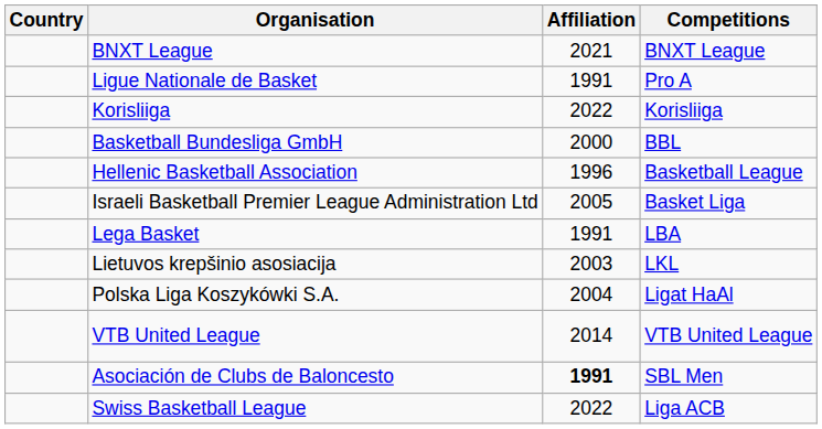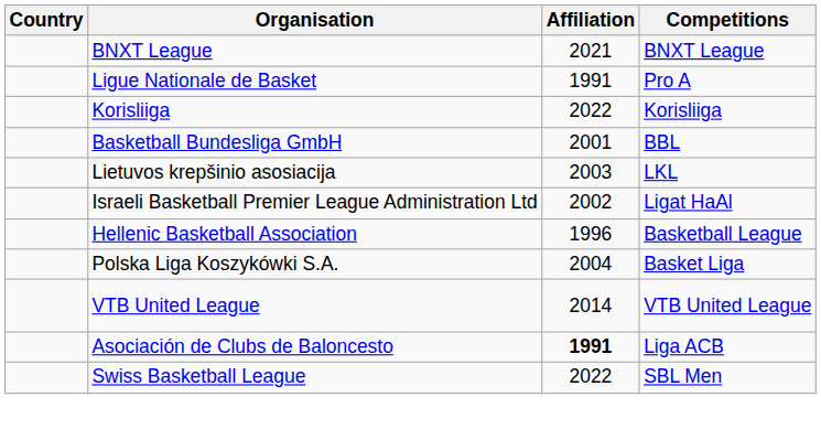 <table class="wikitable">
 <tr>
 <th>Country</th>
 <th>Organisation</th>
 <th>Affiliation</th>
 <th>Competitions</th>
 </tr>
 <tr>
 <td><br></td>
 <td><a href='#'>BNXT League</a></td>
 <td align="center">2021</td>
 <td><a href='#'>BNXT League</a></td>
 </tr>
 <tr>
 <td></td>
 <td><a href='#'>Ligue Nationale de Basket</a></td>
 <td align="center">1991</td>
 <td><a href='#'>Pro A</a></td>
 </tr>
 <tr>
 <td></td>
 <td><a href='#'>Korisliiga</a></td>
 <td align="center">2022</td>
 <td><a href='#'>Korisliiga</a></td>
 </tr>
 <tr>
 <td></td>
 <td><a href='#'>Basketball Bundesliga GmbH</a></td>
-<td align="center">2000</td>
+<td align="center">2001</td>
 <td><a href='#'>BBL</a></td>
+</tr>
+<tr>
+<td></td>
+<td>Lietuvos krepšinio asosiacija</td>
+<td align="center">2003</td>
+<td><a href='#'>LKL</a></td>
+</tr>
+<tr>
+<td></td>
+<td>Israeli Basketball Premier League Administration Ltd</td>
+<td align="center">2002</td>
+<td><a href='#'>Ligat HaAl</a></td>
 </tr>
 <tr>
 <td></td>
 <td><a href='#'>Hellenic Basketball Association</a></td>
 <td align="center">1996</td>
 <td><a href='#'>Basketball League</a></td>
 </tr>
 <tr>
 <td></td>
-<td>Israeli Basketball Premier League Administration Ltd</td>
-<td align="center">2005</td>
-<td><a href='#'>Basket Liga</a></td>
-</tr>
-<tr>
-<td></td>
-<td><a href='#'>Lega Basket</a></td>
-<td align="center">1991</td>
-<td><a href='#'>LBA</a></td>
-</tr>
-<tr>
-<td></td>
-<td>Lietuvos krepšinio asosiacija</td>
-<td align="center">2003</td>
-<td><a href='#'>LKL</a></td>
-</tr>
-<tr>
-<td></td>
 <td>Polska Liga Koszykówki S.A.</td>
 <td align="center">2004</td>
-<td><a href='#'>Ligat HaAl</a></td>
+<td><a href='#'>Basket Liga</a></td>
 </tr>
 <tr>
 <td><br><br></td>
 <td><a href='#'>VTB United League</a></td>
 <td align="center">2014</td>
 <td><a href='#'>VTB United League</a></td>
 </tr>
 <tr>
 <td></td>
 <td><a href='#'>Asociación de Clubs de Baloncesto</a></td>
 <td align="center"><strong>1991</strong></td>
-<td><a href='#'>SBL Men</a></td>
+<td><a href='#'>Liga ACB</a></td>
 </tr>
 <tr>
 <td></td>
 <td><a href='#'>Swiss Basketball League</a></td>
 <td align="center">2022</td>
-<td><a href='#'>Liga ACB</a></td>
+<td><a href='#'>SBL Men</a></td>
 </tr>
 </table>
